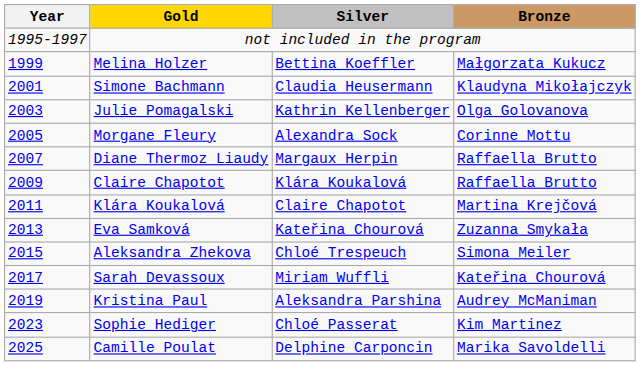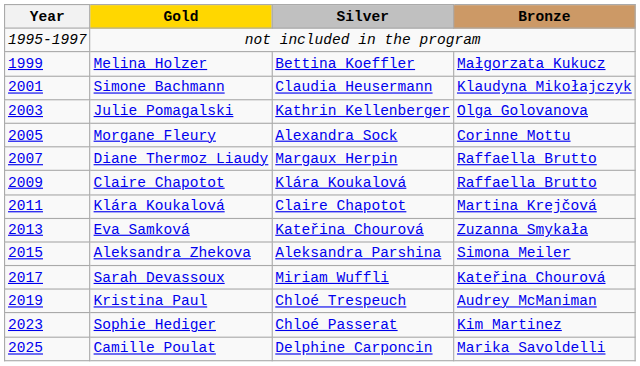 <table class="wikitable">
 <tr>
 <th>Year</th>
 <td align=center bgcolor=gold><strong>Gold</strong></td>
 <td align=center bgcolor=silver><strong>Silver</strong></td>
 <td align=center bgcolor=cc9966><strong>Bronze</strong></td>
 </tr>
 <tr>
 <td><em>1995-1997</em></td>
 <td colspan=3 align=center><em>not included in the program</em></td>
 </tr>
 <tr>
 <td><a href='#'>1999</a></td>
 <td> <a href='#'>Melina Holzer</a></td>
 <td> <a href='#'>Bettina Koeffler</a></td>
 <td> <a href='#'>Małgorzata Kukucz</a></td>
 </tr>
 <tr>
 <td><a href='#'>2001</a></td>
 <td> <a href='#'>Simone Bachmann</a></td>
 <td> <a href='#'>Claudia Heusermann</a></td>
 <td> <a href='#'>Klaudyna Mikołajczyk</a></td>
 </tr>
 <tr>
 <td><a href='#'>2003</a></td>
 <td> <a href='#'>Julie Pomagalski</a></td>
 <td> <a href='#'>Kathrin Kellenberger</a></td>
 <td> <a href='#'>Olga Golovanova</a></td>
 </tr>
 <tr>
 <td><a href='#'>2005</a></td>
 <td> <a href='#'>Morgane Fleury</a></td>
 <td> <a href='#'>Alexandra Sock</a></td>
 <td> <a href='#'>Corinne Mottu</a></td>
 </tr>
 <tr>
 <td><a href='#'>2007</a></td>
 <td> <a href='#'>Diane Thermoz Liaudy</a></td>
 <td> <a href='#'>Margaux Herpin</a></td>
 <td> <a href='#'>Raffaella Brutto</a></td>
 </tr>
 <tr>
 <td><a href='#'>2009</a></td>
 <td> <a href='#'>Claire Chapotot</a></td>
 <td> <a href='#'>Klára Koukalová</a></td>
 <td> <a href='#'>Raffaella Brutto</a></td>
 </tr>
 <tr>
 <td><a href='#'>2011</a></td>
 <td> <a href='#'>Klára Koukalová</a></td>
 <td> <a href='#'>Claire Chapotot</a></td>
 <td> <a href='#'>Martina Krejčová</a></td>
 </tr>
 <tr>
 <td><a href='#'>2013</a></td>
 <td> <a href='#'>Eva Samková</a></td>
 <td> <a href='#'>Kateřina Chourová</a></td>
 <td> <a href='#'>Zuzanna Smykała</a></td>
 </tr>
 <tr>
 <td><a href='#'>2015</a></td>
 <td> <a href='#'>Aleksandra Zhekova</a></td>
-<td> <a href='#'>Chloé Trespeuch</a></td>
+<td> <a href='#'>Aleksandra Parshina</a></td>
 <td> <a href='#'>Simona Meiler</a></td>
 </tr>
 <tr>
 <td><a href='#'>2017</a></td>
 <td> <a href='#'>Sarah Devassoux</a></td>
 <td> <a href='#'>Miriam Wuffli</a></td>
 <td> <a href='#'>Kateřina Chourová</a></td>
 </tr>
 <tr>
 <td><a href='#'>2019</a></td>
 <td> <a href='#'>Kristina Paul</a></td>
-<td> <a href='#'>Aleksandra Parshina</a></td>
+<td> <a href='#'>Chloé Trespeuch</a></td>
 <td> <a href='#'>Audrey McManiman</a></td>
 </tr>
 <tr>
 <td><a href='#'>2023</a></td>
 <td> <a href='#'>Sophie Hediger</a></td>
 <td> <a href='#'>Chloé Passerat</a></td>
 <td> <a href='#'>Kim Martinez</a></td>
 </tr>
 <tr>
 <td><a href='#'>2025</a></td>
 <td> <a href='#'>Camille Poulat</a></td>
 <td> <a href='#'>Delphine Carponcin</a></td>
 <td> <a href='#'>Marika Savoldelli</a></td>
 </tr>
 </table>
